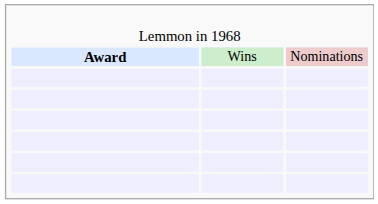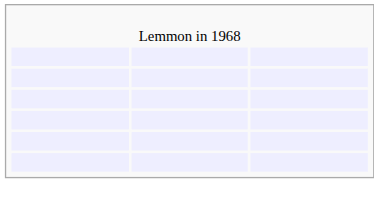 <table class="infobox" style="width: 25em; text-align: left; font-size: 70%; vertical-align: middle;">
 <tr>
 <td colspan="3" style="text-align:center;"><br>Lemmon in 1968</td>
-</tr>
-<tr bgcolor=#D9E8FF style="text-align:center;">
-<th style="vertical-align: middle;">Award</th>
-<td style="background:#cceecc; font-size:8pt;" width="60px">Wins</td>
-<td style="background:#eecccc; font-size:8pt;" width="60px">Nominations</td>
 </tr>
 <tr bgcolor=#eeeeff>
 <td align="center"><br></td>
 <td></td>
 <td></td>
 </tr>
 <tr bgcolor=#eeeeff>
 <td align="center"><br></td>
 <td></td>
 <td></td>
 </tr>
 <tr bgcolor=#eeeeff>
 <td align="center"><br></td>
 <td></td>
 <td></td>
 </tr>
 <tr bgcolor=#eeeeff>
 <td align="center"><br></td>
 <td></td>
 <td></td>
 </tr>
 <tr bgcolor=#eeeeff>
 <td align="center"><br></td>
 <td></td>
 <td></td>
 </tr>
 <tr bgcolor=#eeeeff>
 <td align="center"><br></td>
 <td></td>
 <td></td>
 </tr>
 </table>
